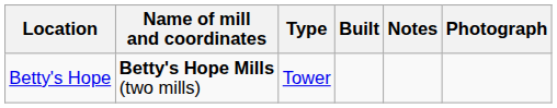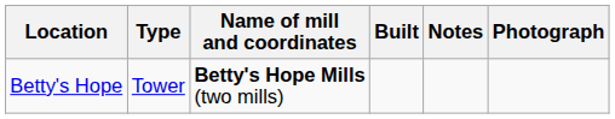 <table class="wikitable">
 <tr>
 <th>Location</th>
+<th>Type</th>
 <th>Name of mill<br>and coordinates</th>
-<th>Type</th>
 <th>Built</th>
 <th>Notes</th>
 <th>Photograph</th>
 </tr>
 <tr>
 <td><a href='#'>Betty's Hope</a></td>
+<td><a href='#'>Tower</a></td>
 <td><strong>Betty's Hope Mills</strong><br>(two mills)</td>
-<td><a href='#'>Tower</a></td>
 <td></td>
 <td></td>
 <td></td>
 </tr>
 </table>
